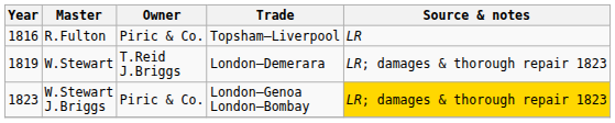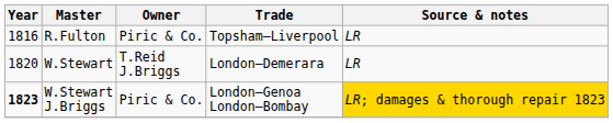 <table class=" wikitable">
 <tr>
 <th>Year</th>
 <th>Master</th>
 <th>Owner</th>
 <th>Trade</th>
 <th>Source & notes</th>
 </tr>
 <tr>
 <td>1816</td>
 <td>R.Fulton</td>
 <td>Piric & Co.</td>
 <td>Topsham–Liverpool</td>
 <td><em>LR</em></td>
 </tr>
 <tr>
-<td>1819</td>
+<td>1820</td>
 <td>W.Stewart</td>
 <td>T.Reid<br>J.Briggs</td>
 <td>London–Demerara</td>
-<td><em>LR</em>; damages & thorough repair 1823</td>
+<td><em>LR</em></td>
 </tr>
 <tr>
-<td>1823</td>
+<td><strong>1823</strong></td>
 <td>W.Stewart<br>J.Briggs</td>
 <td>Piric & Co.</td>
 <td>London–Genoa<br>London–Bombay</td>
 <td style="background: gold;"><em>LR</em>; damages & thorough repair 1823</td>
 </tr>
 <tr>
 </tr>
 </table>
